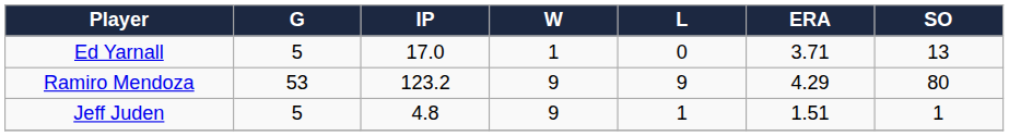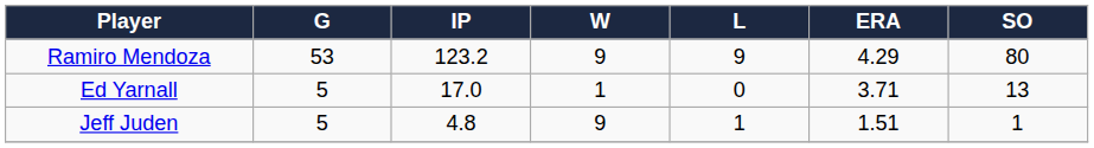 <table class="wikitable sortable">
 <tr>
 <th style="background:#1c2841; color:white; width:16%;">Player</th>
 <th style="background:#1c2841; color:white; width:9%;">G</th>
 <th style="background:#1c2841; color:white; width:9%;">IP</th>
 <th style="background:#1c2841; color:white; width:9%;">W</th>
 <th style="background:#1c2841; color:white; width:9%;">L</th>
 <th style="background:#1c2841; color:white; width:9%;">ERA</th>
 <th style="background:#1c2841; color:white; width:9%;">SO</th>
 </tr>
 <tr style="text-align:center;">
+<td><a href='#'>Ramiro Mendoza</a></td>
+<td>53</td>
+<td>123.2</td>
+<td>9</td>
+<td>9</td>
+<td>4.29</td>
+<td>80</td>
+</tr>
+<tr style="text-align:center;">
 <td><a href='#'>Ed Yarnall</a></td>
 <td>5</td>
 <td>17.0</td>
 <td>1</td>
 <td>0</td>
 <td>3.71</td>
 <td>13</td>
-</tr>
-<tr style="text-align:center;">
-<td><a href='#'>Ramiro Mendoza</a></td>
-<td>53</td>
-<td>123.2</td>
-<td>9</td>
-<td>9</td>
-<td>4.29</td>
-<td>80</td>
 </tr>
 <tr style="text-align:center;">
 <td><a href='#'>Jeff Juden</a></td>
 <td>5</td>
 <td>4.8</td>
 <td>9</td>
 <td>1</td>
 <td>1.51</td>
 <td>1</td>
 </tr>
 <tr style="text-align:center;">
 </tr>
 </table>
